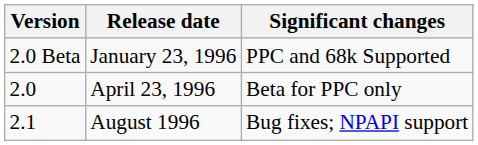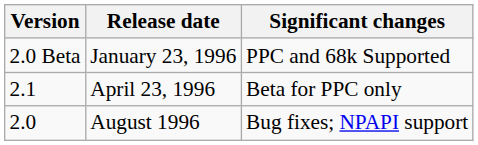 <table class="wikitable">
 <tr>
 <th>Version</th>
 <th>Release date</th>
 <th>Significant changes</th>
 </tr>
 <tr>
 <td>2.0 Beta</td>
 <td>January 23, 1996</td>
 <td>PPC and 68k Supported</td>
 </tr>
 <tr>
-<td>2.0</td>
+<td>2.1</td>
 <td>April 23, 1996</td>
 <td>Beta for PPC only</td>
 </tr>
 <tr>
-<td>2.1</td>
+<td>2.0</td>
 <td>August 1996</td>
 <td>Bug fixes; <a href='#'>NPAPI</a> support</td>
 </tr>
 </table>
